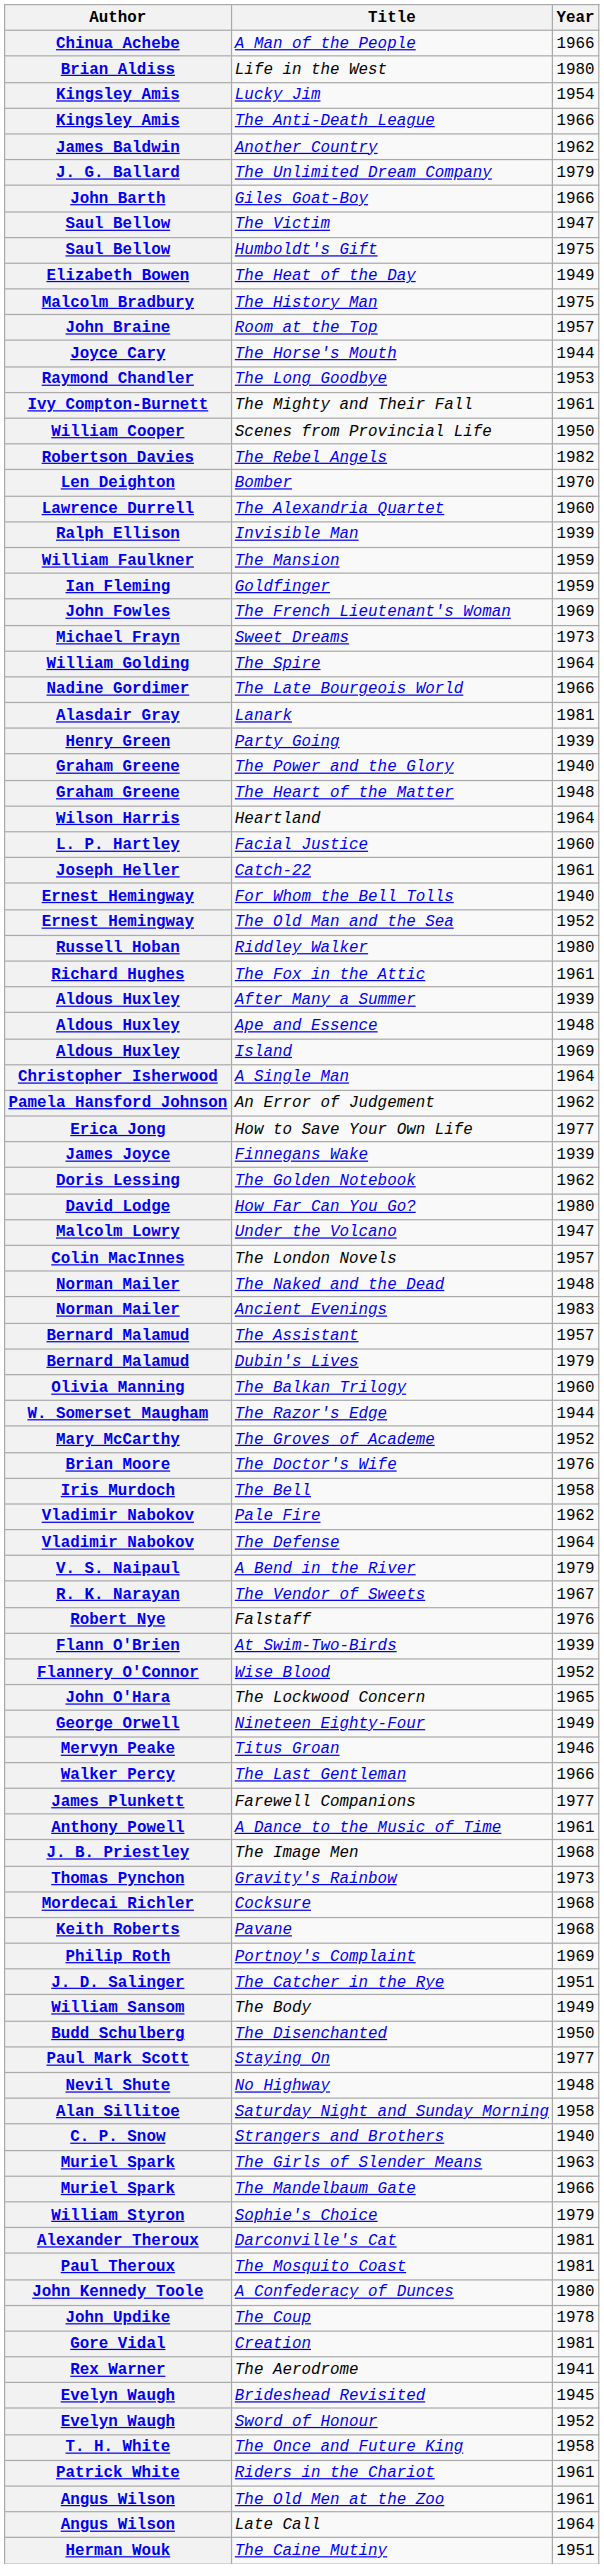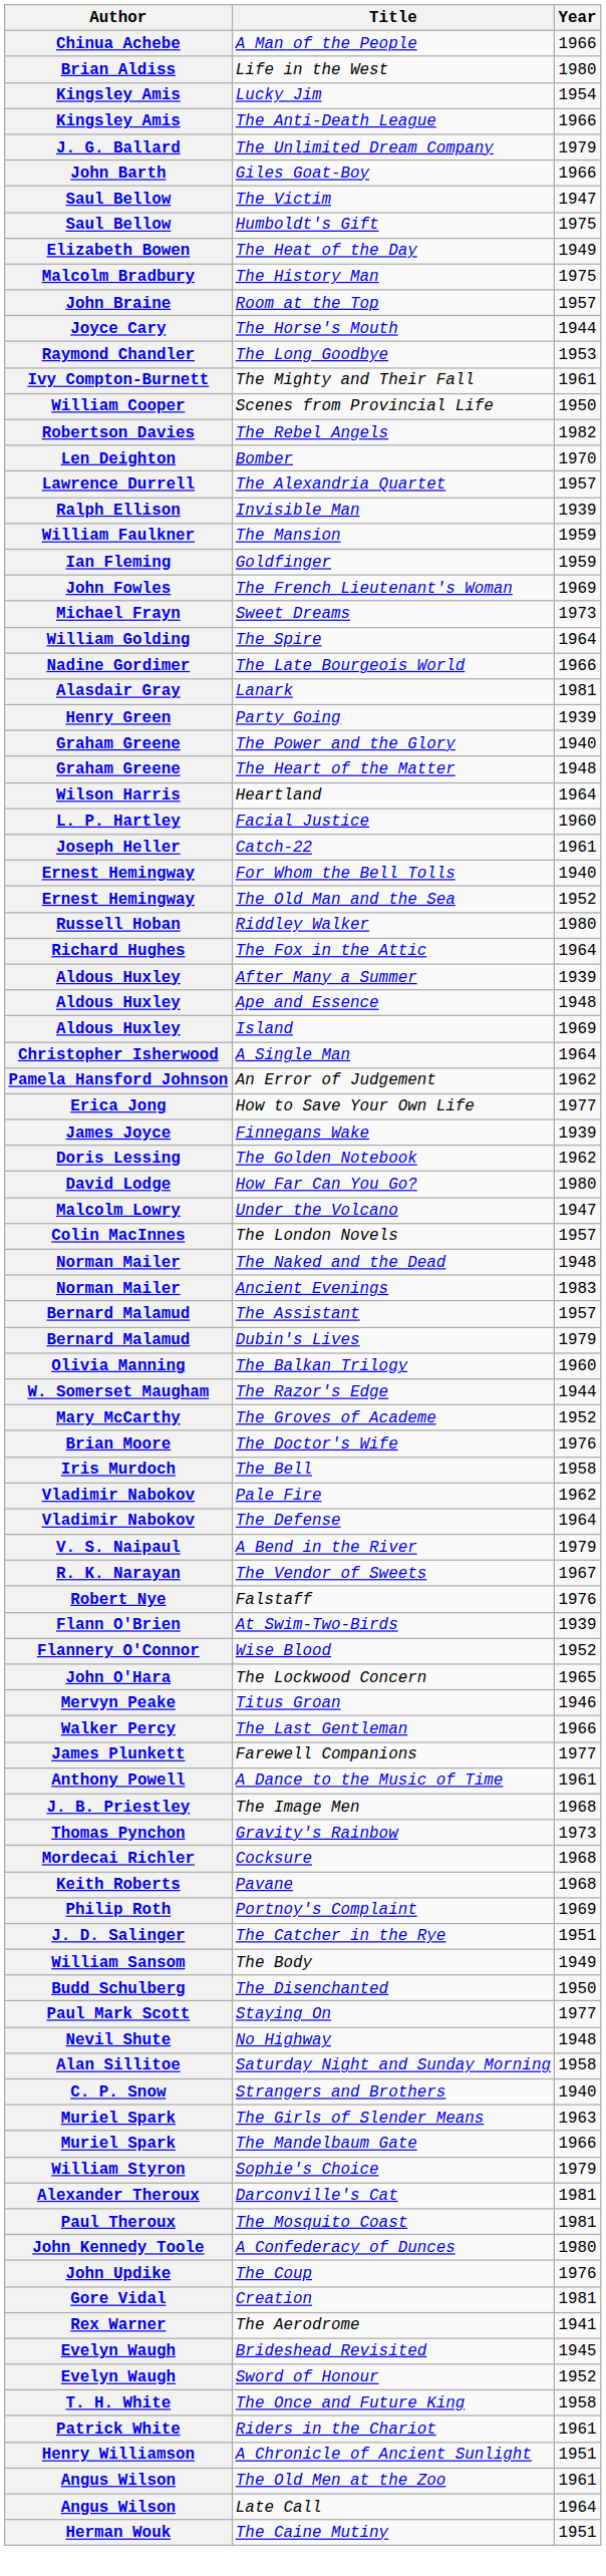 <table class="wikitable plainrowheaders sortable">
 <tr>
 <th scope=col>Author</th>
 <th scope=col>Title</th>
 <th scope=col>Year</th>
 </tr>
 <tr>
 <th scope=row data-sort-value="Achebe"><a href='#'>Chinua Achebe</a></th>
 <td><em><a href='#'>A Man of the People</a></em></td>
 <td>1966</td>
 </tr>
 <tr>
 <th scope=row data-sort-value="Aldiss"><a href='#'>Brian Aldiss</a></th>
 <td><em>Life in the West</em></td>
 <td>1980</td>
 </tr>
 <tr>
 <th scope=row data-sort-value="Amis"><a href='#'>Kingsley Amis</a></th>
 <td><em><a href='#'>Lucky Jim</a></em></td>
 <td>1954</td>
 </tr>
 <tr>
 <th scope=row data-sort-value="Amis"><a href='#'>Kingsley Amis</a></th>
 <td><em><a href='#'>The Anti-Death League</a></em></td>
 <td>1966</td>
-</tr>
-<tr>
-<th scope=row data-sort-value="Baldwin"><a href='#'>James Baldwin</a></th>
-<td><em><a href='#'>Another Country</a></em></td>
-<td>1962</td>
 </tr>
 <tr>
 <th scope=row data-sort-value="Ballard"><a href='#'>J. G. Ballard</a></th>
 <td><em><a href='#'>The Unlimited Dream Company</a></em></td>
 <td>1979</td>
 </tr>
 <tr>
 <th scope=row data-sort-value="Barth"><a href='#'>John Barth</a></th>
 <td><em><a href='#'>Giles Goat-Boy</a></em></td>
 <td>1966</td>
 </tr>
 <tr>
 <th scope=row data-sort-value="Bellow"><a href='#'>Saul Bellow</a></th>
 <td><em><a href='#'>The Victim</a></em></td>
 <td>1947</td>
 </tr>
 <tr>
 <th scope=row data-sort-value="Bellow"><a href='#'>Saul Bellow</a></th>
 <td><em><a href='#'>Humboldt's Gift</a></em></td>
 <td>1975</td>
 </tr>
 <tr>
 <th scope=row data-sort-value="Bowen"><a href='#'>Elizabeth Bowen</a></th>
 <td><em><a href='#'>The Heat of the Day</a></em></td>
 <td>1949</td>
 </tr>
 <tr>
 <th scope=row data-sort-value="Bradbury"><a href='#'>Malcolm Bradbury</a></th>
 <td><em><a href='#'>The History Man</a></em></td>
 <td>1975</td>
 </tr>
 <tr>
 <th scope=row data-sort-value="Braine"><a href='#'>John Braine</a></th>
 <td><em><a href='#'>Room at the Top</a></em></td>
 <td>1957</td>
 </tr>
 <tr>
 <th scope=row data-sort-value="Cary"><a href='#'>Joyce Cary</a></th>
 <td><em><a href='#'>The Horse's Mouth</a></em></td>
 <td>1944</td>
 </tr>
 <tr>
 <th scope=row data-sort-value="Chandler"><a href='#'>Raymond Chandler</a></th>
 <td><em><a href='#'>The Long Goodbye</a></em></td>
 <td>1953</td>
 </tr>
 <tr>
 <th scope=row data-sort-value="Compton-Burnett"><a href='#'>Ivy Compton-Burnett</a></th>
 <td><em>The Mighty and Their Fall</em></td>
 <td>1961</td>
 </tr>
 <tr>
 <th scope=row data-sort-value="Cooper"><a href='#'>William Cooper</a></th>
 <td><em>Scenes from Provincial Life</em></td>
 <td>1950</td>
 </tr>
 <tr>
 <th scope=row data-sort-value="Davies"><a href='#'>Robertson Davies</a></th>
 <td><em><a href='#'>The Rebel Angels</a></em></td>
 <td>1982</td>
 </tr>
 <tr>
 <th scope=row data-sort-value="Deighton"><a href='#'>Len Deighton</a></th>
 <td><em><a href='#'>Bomber</a></em></td>
 <td>1970</td>
 </tr>
 <tr>
 <th scope=row data-sort-value="Durrell"><a href='#'>Lawrence Durrell</a></th>
 <td><em><a href='#'>The Alexandria Quartet</a></em></td>
-<td>1960</td>
+<td>1957</td>
 </tr>
 <tr>
 <th scope=row data-sort-value="Ellison"><a href='#'>Ralph Ellison</a></th>
 <td><em><a href='#'>Invisible Man</a></em></td>
 <td>1939</td>
 </tr>
 <tr>
 <th scope=row data-sort-value="Faulkner"><a href='#'>William Faulkner</a></th>
 <td><em><a href='#'>The Mansion</a></em></td>
 <td>1959</td>
 </tr>
 <tr>
 <th scope=row data-sort-value="Fleming"><a href='#'>Ian Fleming</a></th>
 <td><em><a href='#'>Goldfinger</a></em></td>
 <td>1959</td>
 </tr>
 <tr>
 <th scope=row data-sort-value="Fowles"><a href='#'>John Fowles</a></th>
 <td><em><a href='#'>The French Lieutenant's Woman</a></em></td>
 <td>1969</td>
 </tr>
 <tr>
 <th scope=row data-sort-value="Frayn"><a href='#'>Michael Frayn</a></th>
 <td><em><a href='#'>Sweet Dreams</a></em></td>
 <td>1973</td>
 </tr>
 <tr>
 <th scope=row data-sort-value="Golding"><a href='#'>William Golding</a></th>
 <td><em><a href='#'>The Spire</a></em></td>
 <td>1964</td>
 </tr>
 <tr>
 <th scope=row data-sort-value="Gordimer"><a href='#'>Nadine Gordimer</a></th>
 <td><em><a href='#'>The Late Bourgeois World</a></em></td>
 <td>1966</td>
 </tr>
 <tr>
 <th scope=row data-sort-value="Gray"><a href='#'>Alasdair Gray</a></th>
 <td><em><a href='#'>Lanark</a></em></td>
 <td>1981</td>
 </tr>
 <tr>
 <th scope=row data-sort-value="Green"><a href='#'>Henry Green</a></th>
 <td><em><a href='#'>Party Going</a></em></td>
 <td>1939</td>
 </tr>
 <tr>
 <th scope=row data-sort-value="Greene"><a href='#'>Graham Greene</a></th>
 <td><em><a href='#'>The Power and the Glory</a></em></td>
 <td>1940</td>
 </tr>
 <tr>
 <th scope=row data-sort-value="Greene"><a href='#'>Graham Greene</a></th>
 <td><em><a href='#'>The Heart of the Matter</a></em></td>
 <td>1948</td>
 </tr>
 <tr>
 <th scope=row data-sort-value="Harris"><a href='#'>Wilson Harris</a></th>
 <td><em>Heartland</em></td>
 <td>1964</td>
 </tr>
 <tr>
 <th scope=row data-sort-value="Hartley"><a href='#'>L. P. Hartley</a></th>
 <td><em><a href='#'>Facial Justice</a></em></td>
 <td>1960</td>
 </tr>
 <tr>
 <th scope=row data-sort-value="Heller"><a href='#'>Joseph Heller</a></th>
 <td><em><a href='#'>Catch-22</a></em></td>
 <td>1961</td>
 </tr>
 <tr>
 <th scope=row data-sort-value="Hemingway"><a href='#'>Ernest Hemingway</a></th>
 <td><em><a href='#'>For Whom the Bell Tolls</a></em></td>
 <td>1940</td>
 </tr>
 <tr>
 <th scope=row data-sort-value="Hemingway"><a href='#'>Ernest Hemingway</a></th>
 <td><em><a href='#'>The Old Man and the Sea</a></em></td>
 <td>1952</td>
 </tr>
 <tr>
 <th scope=row data-sort-value="Hoban"><a href='#'>Russell Hoban</a></th>
 <td><em><a href='#'>Riddley Walker</a></em></td>
 <td>1980</td>
 </tr>
 <tr>
 <th scope=row data-sort-value="Hughes"><a href='#'>Richard Hughes</a></th>
 <td><em><a href='#'>The Fox in the Attic</a></em></td>
-<td>1961</td>
+<td>1964</td>
 </tr>
 <tr>
 <th scope=row data-sort-value="Huxley"><a href='#'>Aldous Huxley</a></th>
 <td><em><a href='#'>After Many a Summer</a></em></td>
 <td>1939</td>
 </tr>
 <tr>
 <th scope=row data-sort-value="Huxley"><a href='#'>Aldous Huxley</a></th>
 <td><em><a href='#'>Ape and Essence</a></em></td>
 <td>1948</td>
 </tr>
 <tr>
 <th scope=row data-sort-value="Huxley"><a href='#'>Aldous Huxley</a></th>
 <td><em><a href='#'>Island</a></em></td>
 <td>1969</td>
 </tr>
 <tr>
 <th scope=row data-sort-value="Isherwood"><a href='#'>Christopher Isherwood</a></th>
 <td><em><a href='#'>A Single Man</a></em></td>
 <td>1964</td>
 </tr>
 <tr>
 <th scope=row data-sort-value="Johnson"><a href='#'>Pamela Hansford Johnson</a></th>
 <td><em>An Error of Judgement</em></td>
 <td>1962</td>
 </tr>
 <tr>
 <th scope=row data-sort-value="Jong"><a href='#'>Erica Jong</a></th>
 <td><em>How to Save Your Own Life</em></td>
 <td>1977</td>
 </tr>
 <tr>
 <th scope=row data-sort-value="Joyce"><a href='#'>James Joyce</a></th>
 <td><em><a href='#'>Finnegans Wake</a></em></td>
 <td>1939</td>
 </tr>
 <tr>
 <th scope=row data-sort-value="Lessing"><a href='#'>Doris Lessing</a></th>
 <td><em><a href='#'>The Golden Notebook</a></em></td>
 <td>1962</td>
 </tr>
 <tr>
 <th scope=row data-sort-value="Lodge"><a href='#'>David Lodge</a></th>
 <td><em><a href='#'>How Far Can You Go?</a></em></td>
 <td>1980</td>
 </tr>
 <tr>
 <th scope=row data-sort-value="Lowry"><a href='#'>Malcolm Lowry</a></th>
 <td><em><a href='#'>Under the Volcano</a></em></td>
 <td>1947</td>
 </tr>
 <tr>
 <th scope=row data-sort-value="MacInnes"><a href='#'>Colin MacInnes</a></th>
 <td><em>The London Novels</em></td>
 <td>1957</td>
 </tr>
 <tr>
 <th scope=row data-sort-value="Mailer"><a href='#'>Norman Mailer</a></th>
 <td><em><a href='#'>The Naked and the Dead</a></em></td>
 <td>1948</td>
 </tr>
 <tr>
 <th scope=row data-sort-value="Mailer"><a href='#'>Norman Mailer</a></th>
 <td><em><a href='#'>Ancient Evenings</a></em></td>
 <td>1983</td>
 </tr>
 <tr>
 <th scope=row data-sort-value="Malamud"><a href='#'>Bernard Malamud</a></th>
 <td><em><a href='#'>The Assistant</a></em></td>
 <td>1957</td>
 </tr>
 <tr>
 <th scope=row data-sort-value="Malamud"><a href='#'>Bernard Malamud</a></th>
 <td><em><a href='#'>Dubin's Lives</a></em></td>
 <td>1979</td>
 </tr>
 <tr>
 <th scope=row data-sort-value="Manning"><a href='#'>Olivia Manning</a></th>
 <td><em><a href='#'>The Balkan Trilogy</a></em></td>
 <td>1960</td>
 </tr>
 <tr>
 <th scope=row data-sort-value="Maugham"><a href='#'>W. Somerset Maugham</a></th>
 <td><em><a href='#'>The Razor's Edge</a></em></td>
 <td>1944</td>
 </tr>
 <tr>
 <th scope=row data-sort-value="McCarthy"><a href='#'>Mary McCarthy</a></th>
 <td><em><a href='#'>The Groves of Academe</a></em></td>
 <td>1952</td>
 </tr>
 <tr>
 <th scope=row data-sort-value="Moore"><a href='#'>Brian Moore</a></th>
 <td><em><a href='#'>The Doctor's Wife</a></em></td>
 <td>1976</td>
 </tr>
 <tr>
 <th scope=row data-sort-value="Murdoch"><a href='#'>Iris Murdoch</a></th>
 <td><em><a href='#'>The Bell</a></em></td>
 <td>1958</td>
 </tr>
 <tr>
 <th scope=row data-sort-value="Nabokov"><a href='#'>Vladimir Nabokov</a></th>
 <td><em><a href='#'>Pale Fire</a></em></td>
 <td>1962</td>
 </tr>
 <tr>
 <th scope=row data-sort-value="Nabokov"><a href='#'>Vladimir Nabokov</a></th>
 <td><em><a href='#'>The Defense</a></em></td>
 <td>1964</td>
 </tr>
 <tr>
 <th scope=row data-sort-value="Naipaul"><a href='#'>V. S. Naipaul</a></th>
 <td><em><a href='#'>A Bend in the River</a></em></td>
 <td>1979</td>
 </tr>
 <tr>
 <th scope=row data-sort-value="Narayan"><a href='#'>R. K. Narayan</a></th>
 <td><em><a href='#'>The Vendor of Sweets</a></em></td>
 <td>1967</td>
 </tr>
 <tr>
 <th scope=row data-sort-value="Nye"><a href='#'>Robert Nye</a></th>
 <td><em>Falstaff</em></td>
 <td>1976</td>
 </tr>
 <tr>
 <th scope=row data-sort-value="O'Brien"><a href='#'>Flann O'Brien</a></th>
 <td><em><a href='#'>At Swim-Two-Birds</a></em></td>
 <td>1939</td>
 </tr>
 <tr>
 <th scope=row data-sort-value="O'Connor"><a href='#'>Flannery O'Connor</a></th>
 <td><em><a href='#'>Wise Blood</a></em></td>
 <td>1952</td>
 </tr>
 <tr>
 <th scope=row data-sort-value="O'Hara"><a href='#'>John O'Hara</a></th>
 <td><em>The Lockwood Concern</em></td>
 <td>1965</td>
 </tr>
 <tr>
-<th scope=row data-sort-value="Orwell"><a href='#'>George Orwell</a></th>
-<td><em><a href='#'>Nineteen Eighty-Four</a></em></td>
-<td>1949</td>
-</tr>
-<tr>
 <th scope=row data-sort-value="Peake"><a href='#'>Mervyn Peake</a></th>
 <td><em><a href='#'>Titus Groan</a></em></td>
 <td>1946</td>
 </tr>
 <tr>
 <th scope=row data-sort-value="Percy"><a href='#'>Walker Percy</a></th>
 <td><em><a href='#'>The Last Gentleman</a></em></td>
 <td>1966</td>
 </tr>
 <tr>
 <th scope=row data-sort-value="Plunkett"><a href='#'>James Plunkett</a></th>
 <td><em>Farewell Companions</em></td>
 <td>1977</td>
 </tr>
 <tr>
 <th scope=row data-sort-value="Powell"><a href='#'>Anthony Powell</a></th>
 <td><em><a href='#'>A Dance to the Music of Time</a></em></td>
 <td>1961</td>
 </tr>
 <tr>
 <th scope=row data-sort-value="Priestley"><a href='#'>J. B. Priestley</a></th>
 <td><em>The Image Men</em></td>
 <td>1968</td>
 </tr>
 <tr>
 <th scope=row data-sort-value="Pynchon"><a href='#'>Thomas Pynchon</a></th>
 <td><em><a href='#'>Gravity's Rainbow</a></em></td>
 <td>1973</td>
 </tr>
 <tr>
 <th scope=row data-sort-value="Richler"><a href='#'>Mordecai Richler</a></th>
 <td><em><a href='#'>Cocksure</a></em></td>
 <td>1968</td>
 </tr>
 <tr>
 <th scope=row data-sort-value="Roberts"><a href='#'>Keith Roberts</a></th>
 <td><em><a href='#'>Pavane</a></em></td>
 <td>1968</td>
 </tr>
 <tr>
 <th scope=row data-sort-value="Roth"><a href='#'>Philip Roth</a></th>
 <td><em><a href='#'>Portnoy's Complaint</a></em></td>
 <td>1969</td>
 </tr>
 <tr>
 <th scope=row data-sort-value="Salinger"><a href='#'>J. D. Salinger</a></th>
 <td><em><a href='#'>The Catcher in the Rye</a></em></td>
 <td>1951</td>
 </tr>
 <tr>
 <th scope=row data-sort-value="Sansom"><a href='#'>William Sansom</a></th>
 <td><em>The Body</em></td>
 <td>1949</td>
 </tr>
 <tr>
 <th scope=row data-sort-value="Schulberg"><a href='#'>Budd Schulberg</a></th>
 <td><em><a href='#'>The Disenchanted</a></em></td>
 <td>1950</td>
 </tr>
 <tr>
 <th scope=row data-sort-value="Scott"><a href='#'>Paul Mark Scott</a></th>
 <td><em><a href='#'>Staying On</a></em></td>
 <td>1977</td>
 </tr>
 <tr>
 <th scope=row data-sort-value="Shute"><a href='#'>Nevil Shute</a></th>
 <td><em><a href='#'>No Highway</a></em></td>
 <td>1948</td>
 </tr>
 <tr>
 <th scope=row data-sort-value="Sillitoe"><a href='#'>Alan Sillitoe</a></th>
 <td><em><a href='#'>Saturday Night and Sunday Morning</a></em></td>
 <td>1958</td>
 </tr>
 <tr>
 <th scope=row data-sort-value="Snow"><a href='#'>C. P. Snow</a></th>
 <td><em><a href='#'>Strangers and Brothers</a></em></td>
 <td>1940</td>
 </tr>
 <tr>
 <th scope=row data-sort-value="Spark"><a href='#'>Muriel Spark</a></th>
 <td><em><a href='#'>The Girls of Slender Means</a></em></td>
 <td>1963</td>
 </tr>
 <tr>
 <th scope=row data-sort-value="Spark"><a href='#'>Muriel Spark</a></th>
 <td><em><a href='#'>The Mandelbaum Gate</a></em></td>
 <td>1966</td>
 </tr>
 <tr>
 <th scope=row data-sort-value="Styron"><a href='#'>William Styron</a></th>
 <td><em><a href='#'>Sophie's Choice</a></em></td>
 <td>1979</td>
 </tr>
 <tr>
 <th scope=row data-sort-value="Theroux, A"><a href='#'>Alexander Theroux</a></th>
 <td><em><a href='#'>Darconville's Cat</a></em></td>
 <td>1981</td>
 </tr>
 <tr>
 <th scope=row data-sort-value="Theroux, P"><a href='#'>Paul Theroux</a></th>
 <td><em><a href='#'>The Mosquito Coast</a></em></td>
 <td>1981</td>
 </tr>
 <tr>
 <th scope=row data-sort-value="Toole"><a href='#'>John Kennedy Toole</a></th>
 <td><em><a href='#'>A Confederacy of Dunces</a></em></td>
 <td>1980</td>
 </tr>
 <tr>
 <th scope=row data-sort-value="Updike"><a href='#'>John Updike</a></th>
 <td><em><a href='#'>The Coup</a></em></td>
-<td>1978</td>
+<td>1976</td>
 </tr>
 <tr>
 <th scope=row data-sort-value="Vidal"><a href='#'>Gore Vidal</a></th>
 <td><em><a href='#'>Creation</a></em></td>
 <td>1981</td>
 </tr>
 <tr>
 <th scope=row data-sort-value="Warner"><a href='#'>Rex Warner</a></th>
 <td><em>The Aerodrome</em></td>
 <td>1941</td>
 </tr>
 <tr>
 <th scope=row data-sort-value="Waugh"><a href='#'>Evelyn Waugh</a></th>
 <td><em><a href='#'>Brideshead Revisited</a></em></td>
 <td>1945</td>
 </tr>
 <tr>
 <th scope=row data-sort-value="Waugh"><a href='#'>Evelyn Waugh</a></th>
 <td><em><a href='#'>Sword of Honour</a></em></td>
 <td>1952</td>
 </tr>
 <tr>
 <th scope=row data-sort-value="White, T"><a href='#'>T. H. White</a></th>
 <td><em><a href='#'>The Once and Future King</a></em></td>
 <td>1958</td>
 </tr>
 <tr>
 <th scope=row data-sort-value="White, P"><a href='#'>Patrick White</a></th>
 <td><em><a href='#'>Riders in the Chariot</a></em></td>
 <td>1961</td>
 </tr>
 <tr>
+<th scope=row data-sort-value="Williamson"><a href='#'>Henry Williamson</a></th>
+<td><em><a href='#'>A Chronicle of Ancient Sunlight</a></em></td>
+<td>1951</td>
+</tr>
+<tr>
 <th scope=row data-sort-value="Wilson"><a href='#'>Angus Wilson</a></th>
 <td><em><a href='#'>The Old Men at the Zoo</a></em></td>
 <td>1961</td>
 </tr>
 <tr>
 <th scope=row data-sort-value="Wilson"><a href='#'>Angus Wilson</a></th>
 <td><em>Late Call</em></td>
 <td>1964</td>
 </tr>
 <tr>
 <th scope=row data-sort-value="Wouk"><a href='#'>Herman Wouk</a></th>
 <td><em><a href='#'>The Caine Mutiny</a></em></td>
 <td>1951</td>
 </tr>
 </table>
